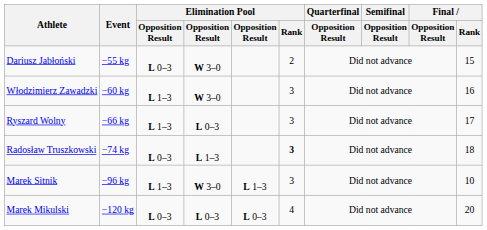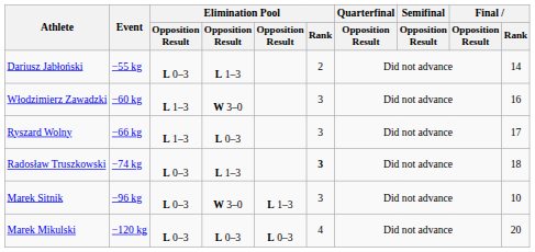 <table class="wikitable" style="font-size:90%">
 <tr>
 <th rowspan="2">Athlete</th>
 <th rowspan="2">Event</th>
 <th colspan=4>Elimination Pool</th>
 <th>Quarterfinal</th>
 <th>Semifinal</th>
 <th colspan=2>Final / </th>
 </tr>
 <tr style="font-size: 95%">
 <th>Opposition<br>Result</th>
 <th>Opposition<br>Result</th>
 <th>Opposition<br>Result</th>
 <th>Rank</th>
 <th>Opposition<br>Result</th>
 <th>Opposition<br>Result</th>
 <th>Opposition<br>Result</th>
 <th>Rank</th>
 </tr>
 <tr align=center>
 <td align=left><a href='#'>Dariusz Jabłoński</a></td>
 <td align=left><a href='#'>−55 kg</a></td>
 <td><br><strong>L</strong> 0–3 <sup></sup></td>
-<td><br><strong>W</strong> 3–0 <sup></sup></td>
+<td><br><strong>L</strong> 1–3 <sup></sup></td>
 <td></td>
 <td>2</td>
 <td colspan=3>Did not advance</td>
-<td>15</td>
+<td>14</td>
 </tr>
 <tr align=center>
 <td align=left><a href='#'>Włodzimierz Zawadzki</a></td>
 <td align=left><a href='#'>−60 kg</a></td>
 <td><br><strong>L</strong> 1–3 <sup></sup></td>
 <td><br><strong>W</strong> 3–0 <sup></sup></td>
 <td></td>
 <td>3</td>
 <td colspan=3>Did not advance</td>
 <td>16</td>
 </tr>
 <tr align=center>
 <td align=left><a href='#'>Ryszard Wolny</a></td>
 <td align=left><a href='#'>−66 kg</a></td>
 <td><br><strong>L</strong> 1–3 <sup></sup></td>
 <td><br><strong>L</strong> 0–3 <sup></sup></td>
 <td></td>
 <td>3</td>
 <td colspan=3>Did not advance</td>
 <td>17</td>
 </tr>
 <tr align=center>
 <td align=left><a href='#'>Radosław Truszkowski</a></td>
 <td align=left><a href='#'>−74 kg</a></td>
 <td><br><strong>L</strong> 0–3 <sup></sup></td>
 <td><br><strong>L</strong> 1–3 <sup></sup></td>
 <td></td>
 <td><strong>3</strong></td>
 <td colspan=3>Did not advance</td>
 <td>18</td>
 </tr>
 <tr align=center>
 <td align=left><a href='#'>Marek Sitnik</a></td>
 <td align=left><a href='#'>−96 kg</a></td>
-<td><br><strong>L</strong> 1–3 <sup></sup></td>
+<td><br><strong>L</strong> 0–3 <sup></sup></td>
 <td><br><strong>W</strong> 3–0 <sup></sup></td>
 <td><br><strong>L</strong> 1–3 <sup></sup></td>
 <td>3</td>
 <td colspan=3>Did not advance</td>
 <td>10</td>
 </tr>
 <tr align=center>
 <td align=left><a href='#'>Marek Mikulski</a></td>
 <td align=left><a href='#'>−120 kg</a></td>
 <td><br><strong>L</strong> 0–3 <sup></sup></td>
 <td><br><strong>L</strong> 0–3 <sup></sup></td>
 <td><br><strong>L</strong> 0–3 <sup></sup></td>
 <td>4</td>
 <td colspan=3>Did not advance</td>
 <td>20</td>
 </tr>
 </table>
